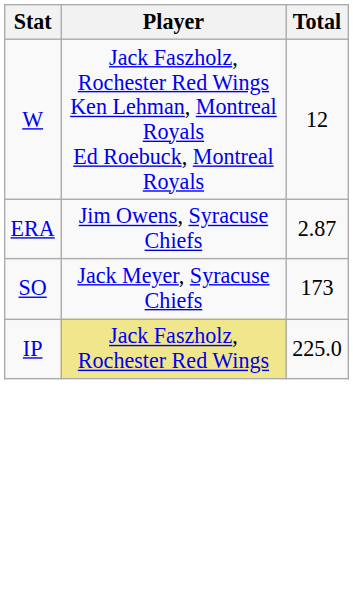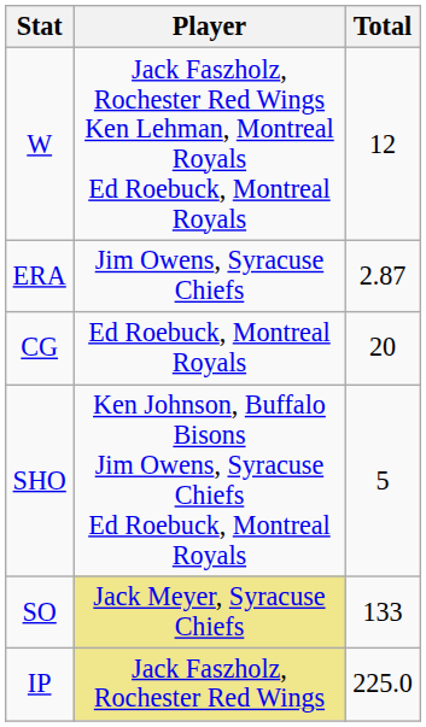 <table class="wikitable" width="40%" style="text-align:center;">
 <tr>
 <th width="5%">Stat</th>
 <th width="60%">Player</th>
 <th width="5%">Total</th>
 </tr>
 <tr>
 <td><a href='#'>W</a></td>
 <td><a href='#'>Jack Faszholz</a>, <a href='#'>Rochester Red Wings</a> <br> <a href='#'>Ken Lehman</a>, <a href='#'>Montreal Royals</a> <br> <a href='#'>Ed Roebuck</a>, <a href='#'>Montreal Royals</a></td>
 <td>12</td>
 </tr>
 <tr>
 <td><a href='#'>ERA</a></td>
 <td><a href='#'>Jim Owens</a>, <a href='#'>Syracuse Chiefs</a></td>
 <td>2.87</td>
 </tr>
 <tr>
+<td><a href='#'>CG</a></td>
+<td><a href='#'>Ed Roebuck</a>, <a href='#'>Montreal Royals</a></td>
+<td>20</td>
+</tr>
+<tr>
+<td><a href='#'>SHO</a></td>
+<td><a href='#'>Ken Johnson</a>, <a href='#'>Buffalo Bisons</a> <br> <a href='#'>Jim Owens</a>, <a href='#'>Syracuse Chiefs</a> <br> <a href='#'>Ed Roebuck</a>, <a href='#'>Montreal Royals</a></td>
+<td>5</td>
+</tr>
+<tr>
 <td><a href='#'>SO</a></td>
-<td><a href='#'>Jack Meyer</a>, <a href='#'>Syracuse Chiefs</a></td>
-<td>173</td>
+<td style="background: khaki;"><a href='#'>Jack Meyer</a>, <a href='#'>Syracuse Chiefs</a></td>
+<td>133</td>
 </tr>
 <tr>
 <td><a href='#'>IP</a></td>
 <td style="background: khaki;"><a href='#'>Jack Faszholz</a>, <a href='#'>Rochester Red Wings</a></td>
 <td>225.0</td>
 </tr>
 </table>
